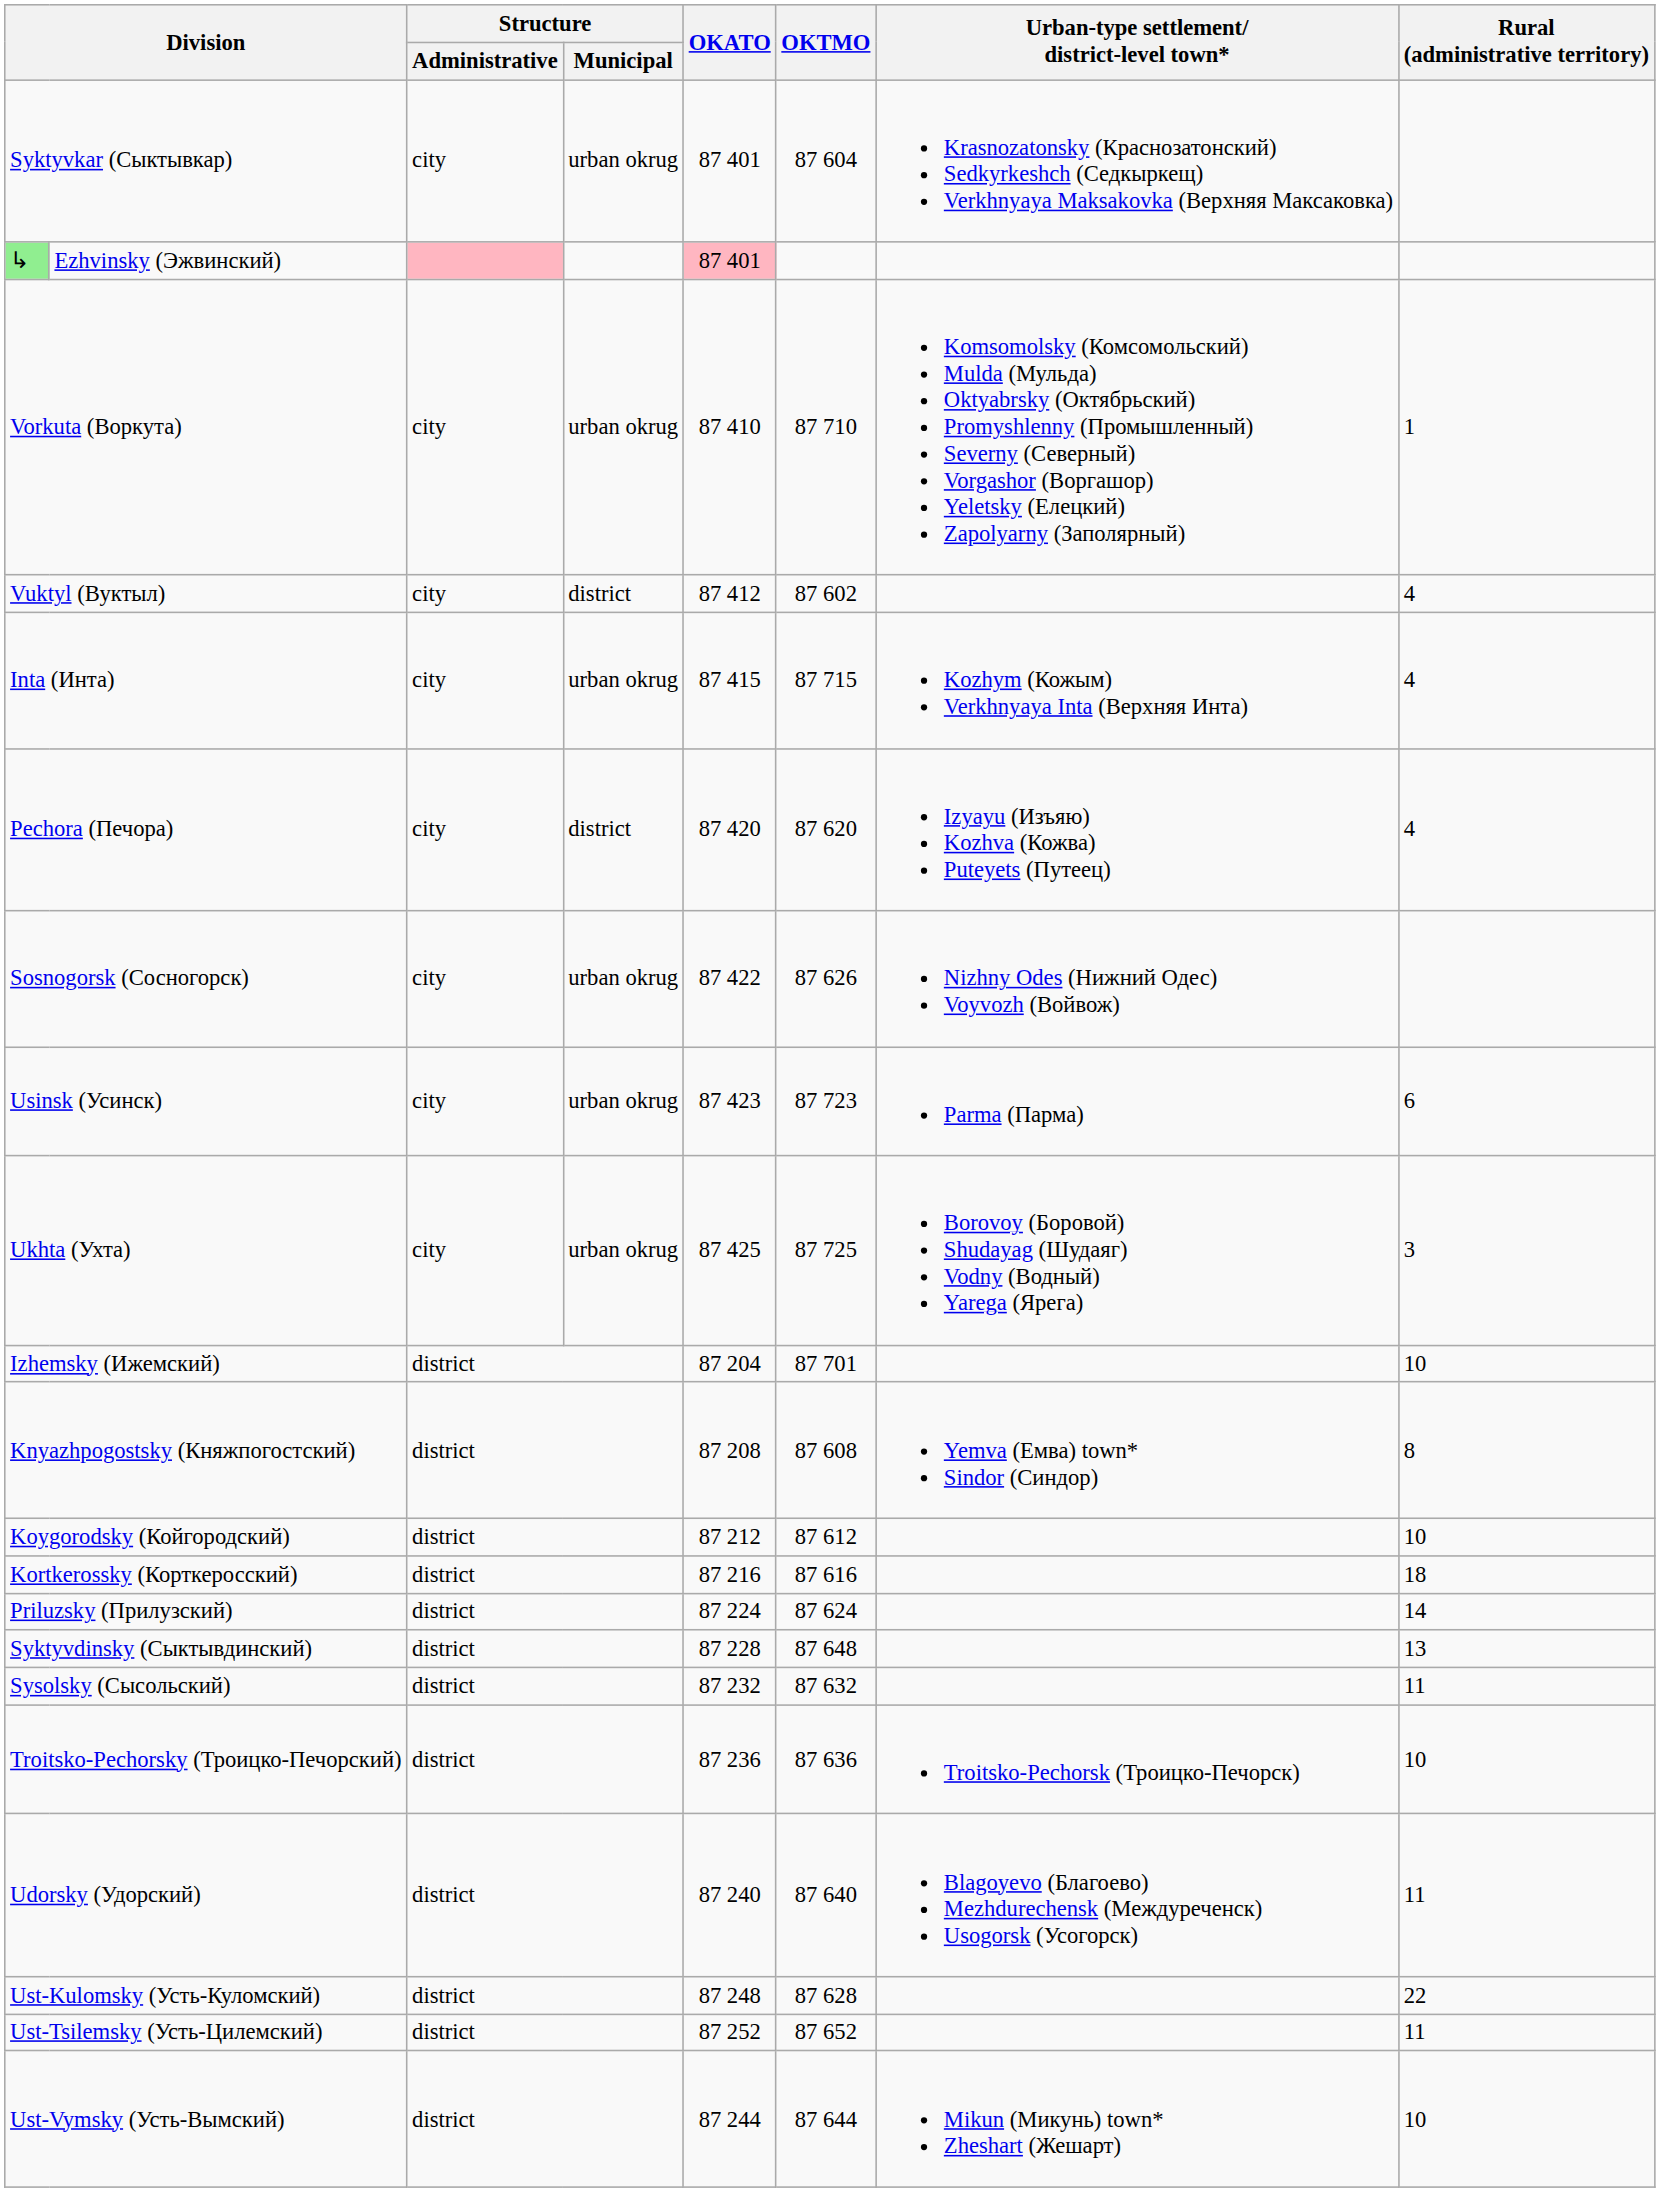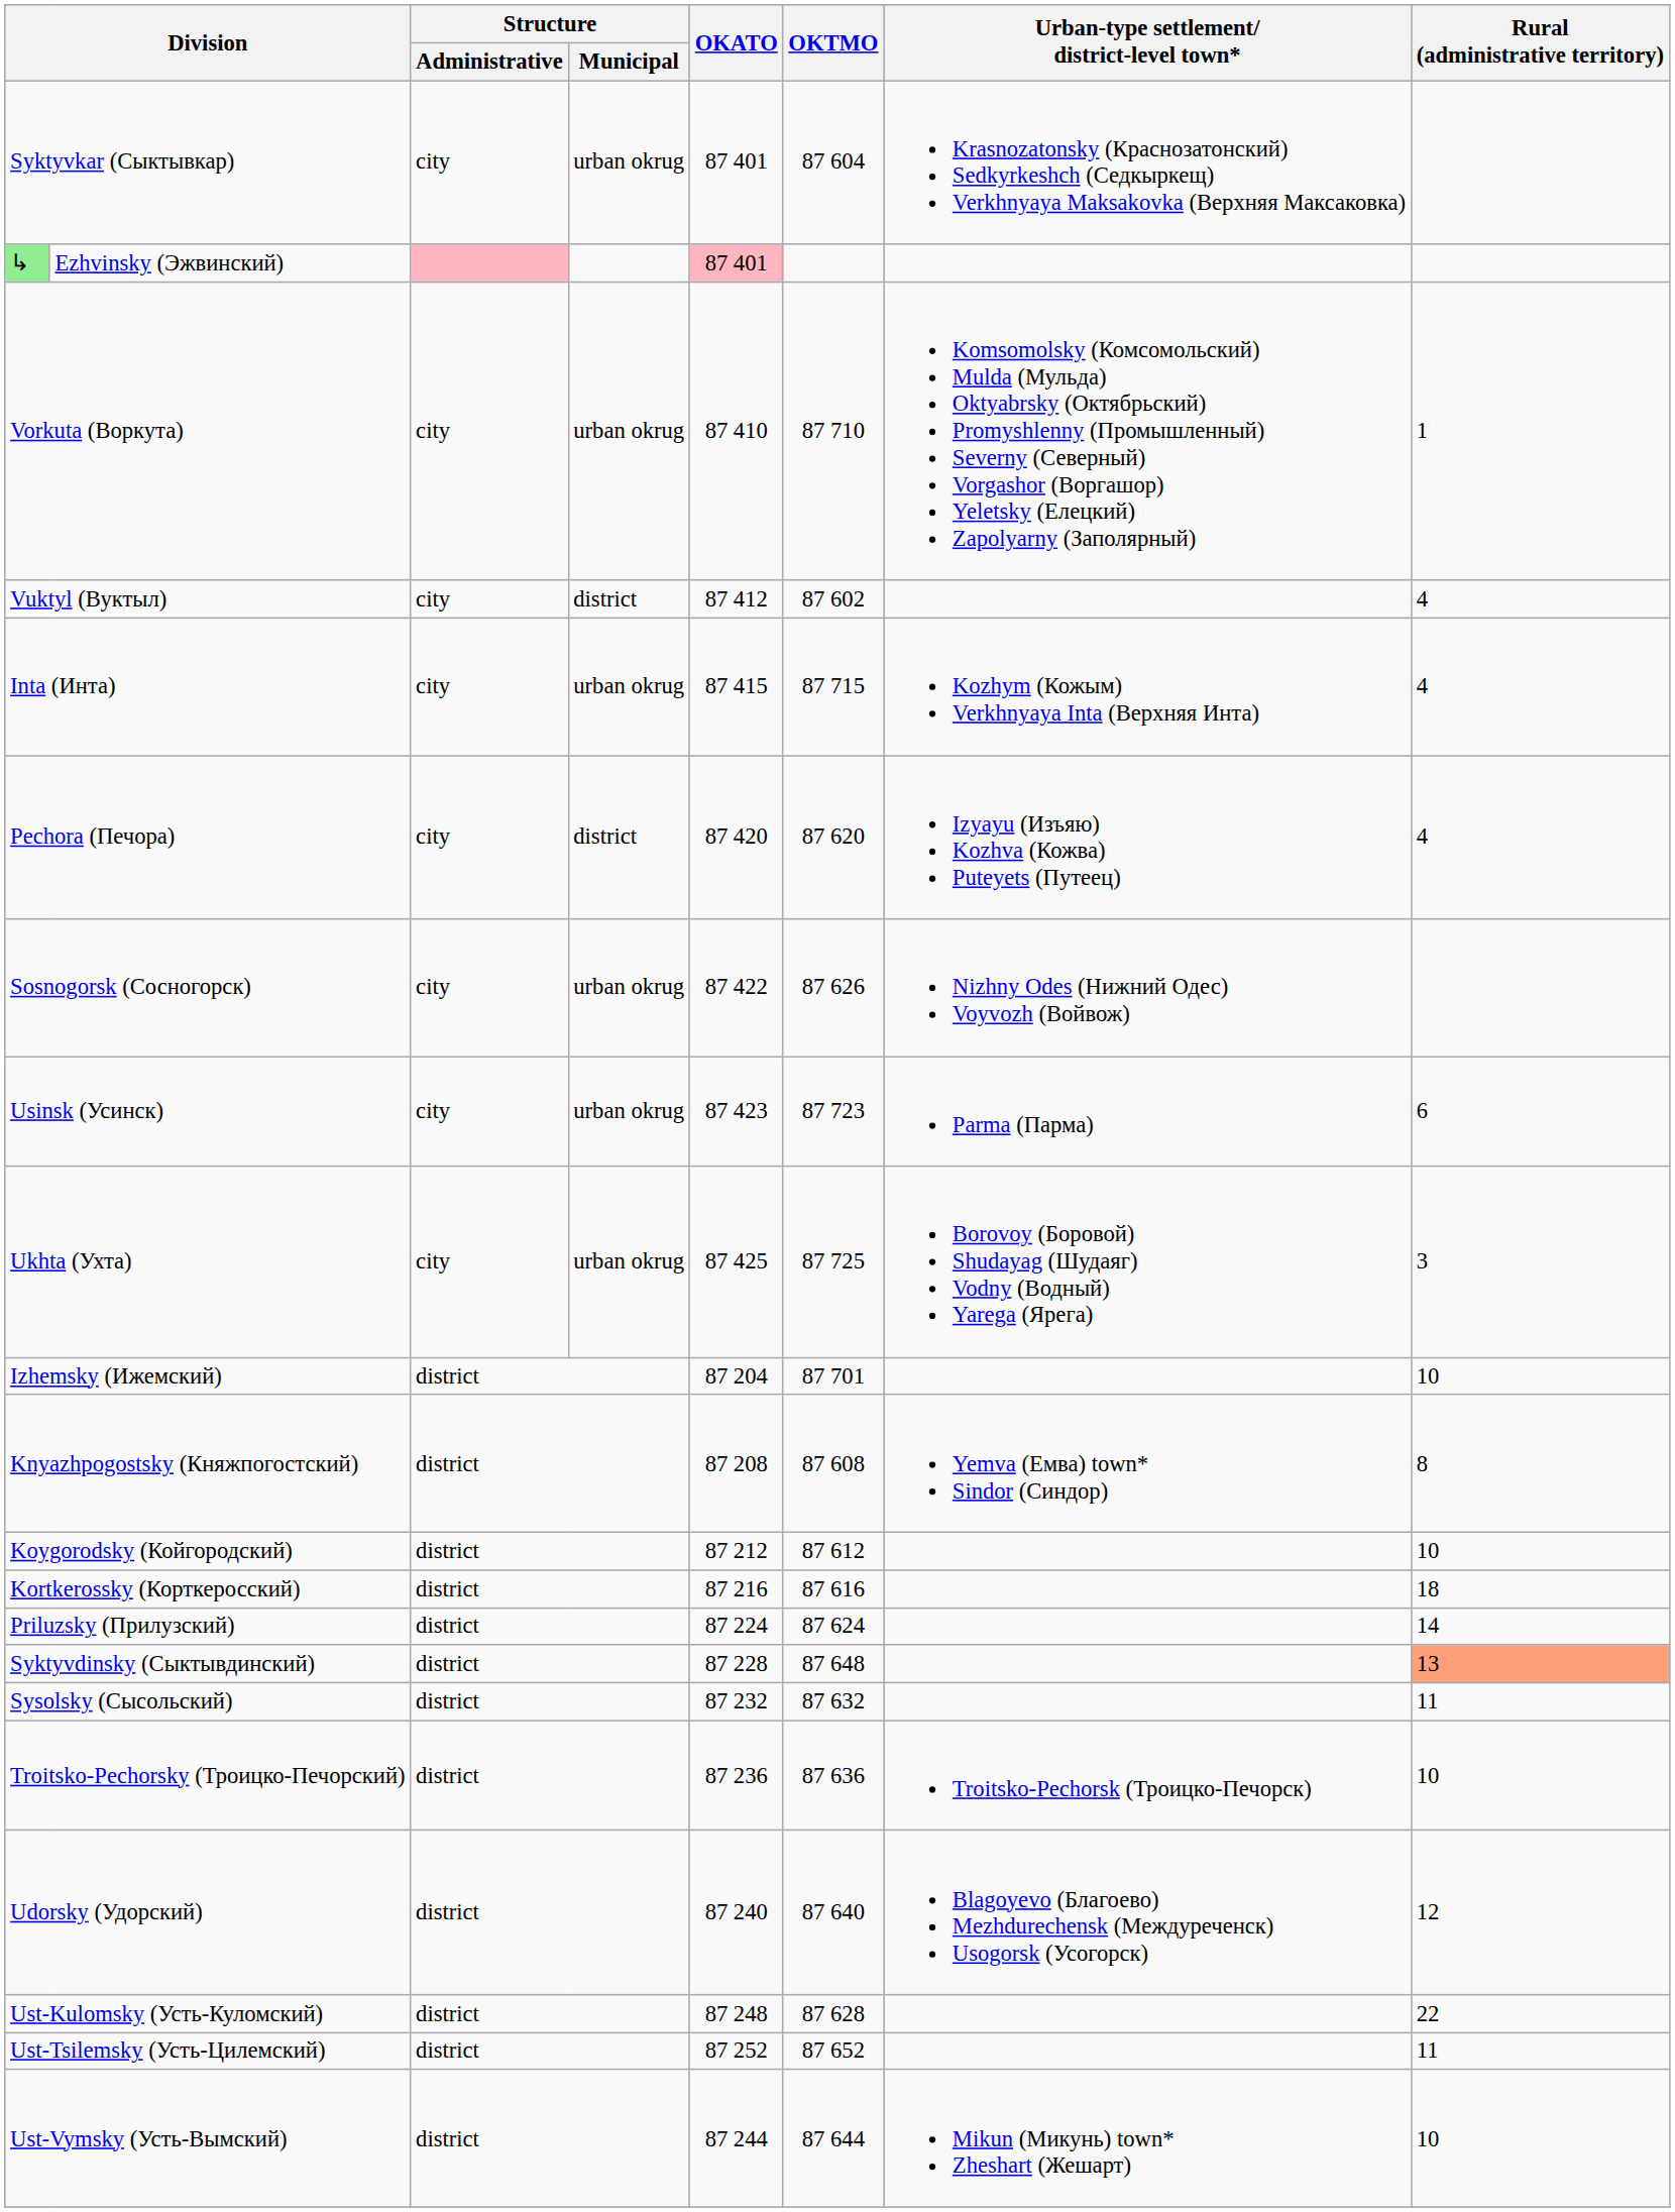 <table class="wikitable" style="padding: 24em 0; border: 1px #aaa solid; border-collapse: collapse; font-size: 90%;">
 <tr>
 <th colspan="2" rowspan="2">Division</th>
 <th colspan="2">Structure</th>
 <th rowspan="2"><a href='#'>OKATO</a></th>
 <th rowspan="2"><a href='#'>OKTMO</a></th>
 <th rowspan="2">Urban-type settlement/<br>district-level town*</th>
 <th rowspan="2">Rural<br>(administrative territory)</th>
 </tr>
 <tr>
 <th>Administrative</th>
 <th>Municipal</th>
 </tr>
 <tr>
 <td colspan="2"><a href='#'>Syktyvkar</a> (Сыктывкар)</td>
 <td>city</td>
 <td>urban okrug</td>
 <td align="center">87 401</td>
 <td align="center">87 604</td>
 <td><br><ul><li><a href='#'>Krasnozatonsky</a> (Краснозатонский)</li><li><a href='#'>Sedkyrkeshch</a> (Седкыркещ)</li><li><a href='#'>Verkhnyaya Maksakovka</a> (Верхняя Максаковка)</li></ul></td>
 <td></td>
 </tr>
 <tr>
 <td bgcolor="lightgreen">↳</td>
 <td><a href='#'>Ezhvinsky</a> (Эжвинский)</td>
 <td bgcolor="lightpink"></td>
 <td></td>
 <td bgcolor="lightpink" align="center">87 401</td>
 <td></td>
 <td></td>
 <td></td>
 </tr>
 <tr>
 <td colspan="2"><a href='#'>Vorkuta</a> (Воркута)</td>
 <td>city</td>
 <td>urban okrug</td>
 <td align="center">87 410</td>
 <td align="center">87 710</td>
 <td><br><ul><li><a href='#'>Komsomolsky</a> (Комсомольский)</li><li><a href='#'>Mulda</a> (Мульда)</li><li><a href='#'>Oktyabrsky</a> (Октябрьский)</li><li><a href='#'>Promyshlenny</a> (Промышленный)</li><li><a href='#'>Severny</a> (Северный)</li><li><a href='#'>Vorgashor</a> (Воргашор)</li><li><a href='#'>Yeletsky</a> (Елецкий)</li><li><a href='#'>Zapolyarny</a> (Заполярный)</li></ul></td>
 <td>1</td>
 </tr>
 <tr>
 <td colspan="2"><a href='#'>Vuktyl</a> (Вуктыл)</td>
 <td>city</td>
 <td>district</td>
 <td align="center">87 412</td>
 <td align="center">87 602</td>
 <td></td>
 <td>4</td>
 </tr>
 <tr>
 <td colspan="2"><a href='#'>Inta</a> (Инта)</td>
 <td>city</td>
 <td>urban okrug</td>
 <td align="center">87 415</td>
 <td align="center">87 715</td>
 <td><br><ul><li><a href='#'>Kozhym</a> (Кожым)</li><li><a href='#'>Verkhnyaya Inta</a> (Верхняя Инта)</li></ul></td>
 <td>4</td>
 </tr>
 <tr>
 <td colspan="2"><a href='#'>Pechora</a> (Печора)</td>
 <td>city</td>
 <td>district</td>
 <td align="center">87 420</td>
 <td align="center">87 620</td>
 <td><br><ul><li><a href='#'>Izyayu</a> (Изъяю)</li><li><a href='#'>Kozhva</a> (Кожва)</li><li><a href='#'>Puteyets</a> (Путеец)</li></ul></td>
 <td>4</td>
 </tr>
 <tr>
 <td colspan="2"><a href='#'>Sosnogorsk</a> (Сосногорск)</td>
 <td>city</td>
 <td>urban okrug</td>
 <td align="center">87 422</td>
 <td align="center">87 626</td>
 <td><br><ul><li><a href='#'>Nizhny Odes</a> (Нижний Одес)</li><li><a href='#'>Voyvozh</a> (Войвож)</li></ul></td>
 <td></td>
 </tr>
 <tr>
 <td colspan="2"><a href='#'>Usinsk</a> (Усинск)</td>
 <td>city</td>
 <td>urban okrug</td>
 <td align="center">87 423</td>
 <td align="center">87 723</td>
 <td><br><ul><li><a href='#'>Parma</a> (Парма)</li></ul></td>
 <td>6</td>
 </tr>
 <tr>
 <td colspan="2"><a href='#'>Ukhta</a> (Ухта)</td>
 <td>city</td>
 <td>urban okrug</td>
 <td align="center">87 425</td>
 <td align="center">87 725</td>
 <td><br><ul><li><a href='#'>Borovoy</a> (Боровой)</li><li><a href='#'>Shudayag</a> (Шудаяг)</li><li><a href='#'>Vodny</a> (Водный)</li><li><a href='#'>Yarega</a> (Ярега)</li></ul></td>
 <td>3</td>
 </tr>
 <tr>
 <td colspan="2"><a href='#'>Izhemsky</a> (Ижемский)</td>
 <td colspan="2">district</td>
 <td align="center">87 204</td>
 <td align="center">87 701</td>
 <td></td>
 <td>10</td>
 </tr>
 <tr>
 <td colspan="2"><a href='#'>Knyazhpogostsky</a> (Княжпогостский)</td>
 <td colspan="2">district</td>
 <td align="center">87 208</td>
 <td align="center">87 608</td>
 <td><br><ul><li><a href='#'>Yemva</a> (Емва) town*</li><li><a href='#'>Sindor</a> (Синдор)</li></ul></td>
 <td>8</td>
 </tr>
 <tr>
 <td colspan="2"><a href='#'>Koygorodsky</a> (Койгородский)</td>
 <td colspan="2">district</td>
 <td align="center">87 212</td>
 <td align="center">87 612</td>
 <td></td>
 <td>10</td>
 </tr>
 <tr>
 <td colspan="2"><a href='#'>Kortkerossky</a> (Корткеросский)</td>
 <td colspan="2">district</td>
 <td align="center">87 216</td>
 <td align="center">87 616</td>
 <td></td>
 <td>18</td>
 </tr>
 <tr>
 <td colspan="2"><a href='#'>Priluzsky</a> (Прилузский)</td>
 <td colspan="2">district</td>
 <td align="center">87 224</td>
 <td align="center">87 624</td>
 <td></td>
 <td>14</td>
 </tr>
 <tr>
 <td colspan="2"><a href='#'>Syktyvdinsky</a> (Сыктывдинский)</td>
 <td colspan="2">district</td>
 <td align="center">87 228</td>
 <td align="center">87 648</td>
 <td></td>
-<td>13</td>
+<td style="background: lightsalmon;">13</td>
 </tr>
 <tr>
 <td colspan="2"><a href='#'>Sysolsky</a> (Сысольский)</td>
 <td colspan="2">district</td>
 <td align="center">87 232</td>
 <td align="center">87 632</td>
 <td></td>
 <td>11</td>
 </tr>
 <tr>
 <td colspan="2"><a href='#'>Troitsko-Pechorsky</a> (Троицко-Печорский)</td>
 <td colspan="2">district</td>
 <td align="center">87 236</td>
 <td align="center">87 636</td>
 <td><br><ul><li><a href='#'>Troitsko-Pechorsk</a> (Троицко-Печорск)</li></ul></td>
 <td>10</td>
 </tr>
 <tr>
 <td colspan="2"><a href='#'>Udorsky</a> (Удорский)</td>
 <td colspan="2">district</td>
 <td align="center">87 240</td>
 <td align="center">87 640</td>
 <td><br><ul><li><a href='#'>Blagoyevo</a> (Благоево)</li><li><a href='#'>Mezhdurechensk</a> (Междуреченск)</li><li><a href='#'>Usogorsk</a> (Усогорск)</li></ul></td>
-<td>11</td>
+<td>12</td>
 </tr>
 <tr>
 <td colspan="2"><a href='#'>Ust-Kulomsky</a> (Усть-Куломский)</td>
 <td colspan="2">district</td>
 <td align="center">87 248</td>
 <td align="center">87 628</td>
 <td></td>
 <td>22</td>
 </tr>
 <tr>
 <td colspan="2"><a href='#'>Ust-Tsilemsky</a> (Усть-Цилемский)</td>
 <td colspan="2">district</td>
 <td align="center">87 252</td>
 <td align="center">87 652</td>
 <td></td>
 <td>11</td>
 </tr>
 <tr>
 <td colspan="2"><a href='#'>Ust-Vymsky</a> (Усть-Вымский)</td>
 <td colspan="2">district</td>
 <td align="center">87 244</td>
 <td align="center">87 644</td>
 <td><br><ul><li><a href='#'>Mikun</a> (Микунь) town*</li><li><a href='#'>Zheshart</a> (Жешарт)</li></ul></td>
 <td>10</td>
 </tr>
 </table>
